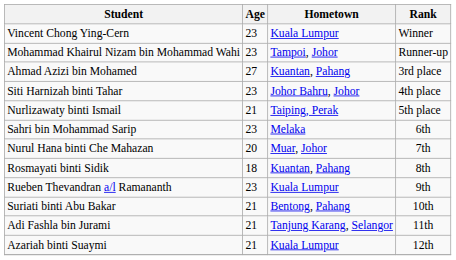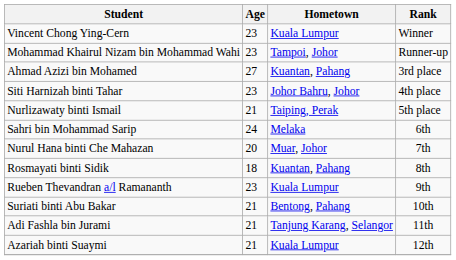 <table class="wikitable" style="font-size:90%;">
 <tr>
 <th>Student</th>
 <th>Age</th>
 <th>Hometown</th>
 <th>Rank</th>
 </tr>
 <tr>
 <td>Vincent Chong Ying-Cern</td>
 <td>23</td>
 <td><a href='#'>Kuala Lumpur</a></td>
 <td>Winner</td>
 </tr>
 <tr>
 <td>Mohammad Khairul Nizam bin Mohammad Wahi</td>
 <td>23</td>
 <td><a href='#'>Tampoi</a>, <a href='#'>Johor</a></td>
 <td>Runner-up</td>
 </tr>
 <tr>
 <td>Ahmad Azizi bin Mohamed</td>
 <td>27</td>
 <td><a href='#'>Kuantan</a>, <a href='#'>Pahang</a></td>
 <td>3rd place</td>
 </tr>
 <tr>
 <td>Siti Harnizah binti Tahar</td>
 <td>23</td>
 <td><a href='#'>Johor Bahru</a>, <a href='#'>Johor</a></td>
 <td>4th place</td>
 </tr>
 <tr>
 <td>Nurlizawaty binti Ismail</td>
 <td>21</td>
 <td><a href='#'>Taiping, Perak</a></td>
 <td>5th place</td>
 </tr>
 <tr>
 <td>Sahri bin Mohammad Sarip</td>
-<td>23</td>
+<td>24</td>
 <td><a href='#'>Melaka</a></td>
 <td align="center">6th</td>
 </tr>
 <tr>
 <td>Nurul Hana binti Che Mahazan</td>
 <td>20</td>
 <td><a href='#'>Muar</a>, <a href='#'>Johor</a></td>
 <td align="center">7th</td>
 </tr>
 <tr>
 <td>Rosmayati binti Sidik</td>
 <td>18</td>
 <td><a href='#'>Kuantan</a>, <a href='#'>Pahang</a></td>
 <td align="center">8th</td>
 </tr>
 <tr>
 <td>Rueben Thevandran <a href='#'>a/l</a> Ramananth</td>
 <td>23</td>
 <td><a href='#'>Kuala Lumpur</a></td>
 <td align="center">9th</td>
 </tr>
 <tr>
 <td>Suriati binti Abu Bakar</td>
 <td>21</td>
 <td><a href='#'>Bentong</a>, <a href='#'>Pahang</a></td>
 <td align="center">10th</td>
 </tr>
 <tr>
 <td>Adi Fashla bin Jurami</td>
 <td>21</td>
 <td><a href='#'>Tanjung Karang</a>, <a href='#'>Selangor</a></td>
 <td align="center">11th</td>
 </tr>
 <tr>
 <td>Azariah binti Suaymi</td>
 <td>21</td>
 <td><a href='#'>Kuala Lumpur</a></td>
 <td align="center">12th</td>
 </tr>
 <tr>
 </tr>
 </table>
